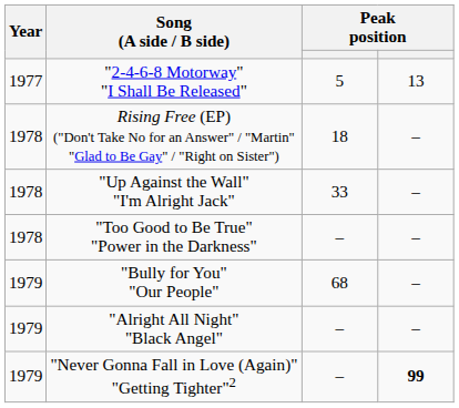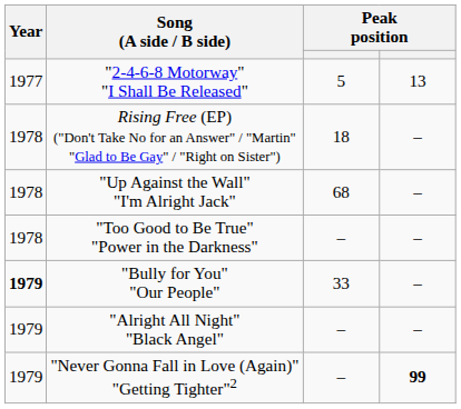 <table class="wikitable" style="text-align:center;">
 <tr>
 <th rowspan="2">Year</th>
 <th rowspan="2">Song<br>(A side / B side)</th>
 <th colspan="2">Peak<br>position</th>
 </tr>
 <tr>
 <th width="65"></th>
 <th width="65"></th>
 </tr>
 <tr>
 <td>1977</td>
 <td>"<a href='#'>2-4-6-8 Motorway</a>"<br>"<a href='#'>I Shall Be Released</a>"</td>
 <td>5</td>
 <td>13</td>
 </tr>
 <tr>
 <td>1978</td>
 <td><em>Rising Free</em> (EP)<br><small>("Don't Take No for an Answer" / "Martin"<br>"<a href='#'>Glad to Be Gay</a>" / "Right on Sister")</small></td>
 <td>18</td>
 <td>–</td>
 </tr>
 <tr>
 <td>1978</td>
 <td>"Up Against the Wall"<br>"I'm Alright Jack"</td>
-<td>33</td>
+<td>68</td>
 <td>–</td>
 </tr>
 <tr>
 <td>1978</td>
 <td>"Too Good to Be True"<br>"Power in the Darkness"</td>
 <td>–</td>
 <td>–</td>
 </tr>
 <tr>
-<td>1979</td>
+<td><strong>1979</strong></td>
 <td>"Bully for You"<br>"Our People"</td>
-<td>68</td>
+<td>33</td>
 <td>–</td>
 </tr>
 <tr>
 <td>1979</td>
 <td>"Alright All Night"<br>"Black Angel"</td>
 <td>–</td>
 <td>–</td>
 </tr>
 <tr>
 <td>1979</td>
 <td id="GettingTighter">"Never Gonna Fall in Love (Again)"<br>"Getting Tighter"<sup>2</sup></td>
 <td>–</td>
 <td><strong>99</strong></td>
 </tr>
 </table>
